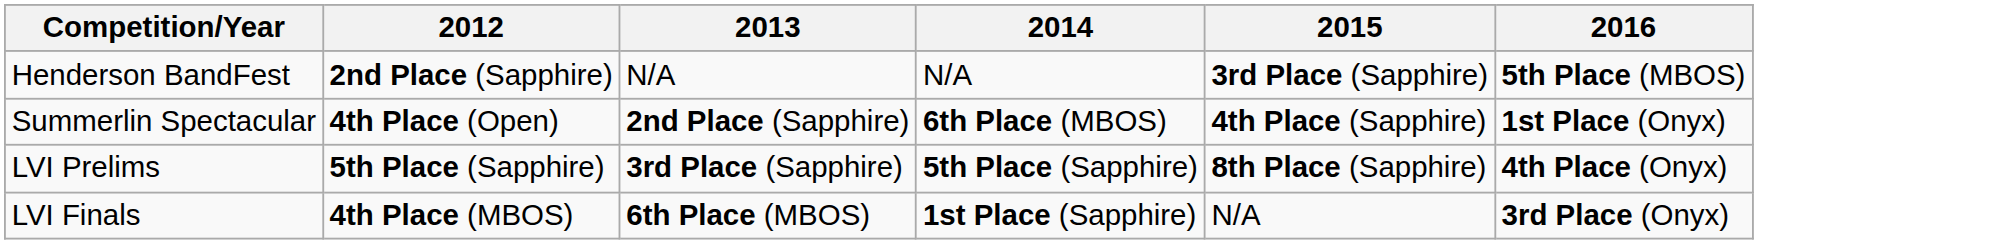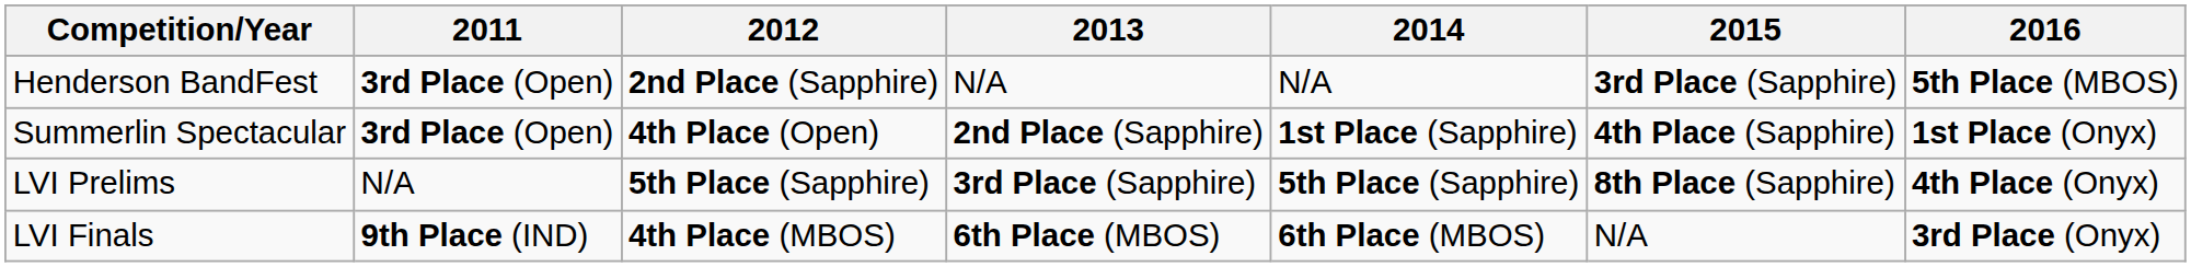 <table class="wikitable sortable">
 <tr>
 <th><strong>Competition/Year</strong></th>
+<th><strong>2011</strong></th>
 <th><strong>2012</strong></th>
 <th><strong>2013</strong></th>
 <th><strong>2014</strong></th>
 <th><strong>2015</strong></th>
 <th><strong>2016</strong></th>
 </tr>
 <tr>
 <td>Henderson BandFest</td>
+<td><strong>3rd Place</strong> (Open)</td>
 <td><strong>2nd Place</strong> (Sapphire)</td>
 <td><div>N/A</div></td>
 <td><div>N/A</div></td>
 <td><strong>3rd Place</strong> (Sapphire)</td>
 <td><strong>5th Place</strong> (MBOS)</td>
 </tr>
 <tr>
 <td>Summerlin Spectacular</td>
+<td><strong>3rd Place</strong> (Open)</td>
 <td><strong>4th Place</strong> (Open)</td>
 <td><strong>2nd Place</strong> (Sapphire)</td>
-<td><strong>6th Place</strong> (MBOS)</td>
+<td><strong>1st Place</strong> (Sapphire)</td>
 <td><strong>4th Place</strong> (Sapphire)</td>
 <td><strong>1st Place</strong> (Onyx)</td>
 </tr>
 <tr>
 <td>LVI Prelims</td>
+<td><div>N/A</div></td>
 <td><strong>5th Place</strong> (Sapphire)</td>
 <td><strong>3rd Place</strong> (Sapphire)</td>
 <td><strong>5th Place</strong> (Sapphire)</td>
 <td><strong>8th Place</strong> (Sapphire)</td>
 <td><strong>4th Place</strong> (Onyx)</td>
 </tr>
 <tr>
 <td>LVI Finals</td>
+<td><strong>9th Place</strong> (IND)</td>
 <td><strong>4th Place</strong> (MBOS)</td>
 <td><strong>6th Place</strong> (MBOS)</td>
-<td><strong>1st Place</strong> (Sapphire)</td>
+<td><strong>6th Place</strong> (MBOS)</td>
 <td><div>N/A</div></td>
 <td><strong>3rd Place</strong> (Onyx)</td>
 </tr>
 </table>
